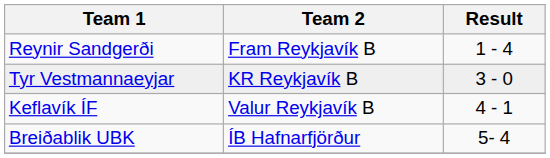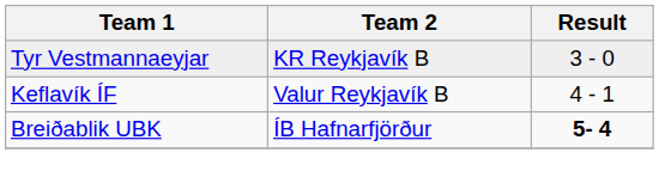 <table class="wikitable">
 <tr>
 <th width="180">Team 1</th>
 <th width="180">Team 2</th>
 <th width="80">Result</th>
-</tr>
-<tr>
-<td><a href='#'>Reynir Sandgerði</a></td>
-<td><a href='#'>Fram Reykjavík</a> B</td>
-<td align="center">1 - 4</td>
 </tr>
 <tr style="background:#EFEFEF">
 <td><a href='#'>Tyr Vestmannaeyjar</a></td>
 <td><a href='#'>KR Reykjavík</a> B</td>
 <td align="center">3 - 0</td>
 </tr>
 <tr>
 <td><a href='#'>Keflavík ÍF</a></td>
 <td><a href='#'>Valur Reykjavík</a> B</td>
 <td align="center">4 - 1</td>
 </tr>
 <tr>
 <td><a href='#'>Breiðablik UBK</a></td>
 <td><a href='#'>ÍB Hafnarfjörður</a></td>
-<td align="center">5- 4</td>
+<td align="center"><strong>5- 4</strong></td>
 </tr>
 <tr style="background:#EFEFEF">
 </tr>
 </table>
